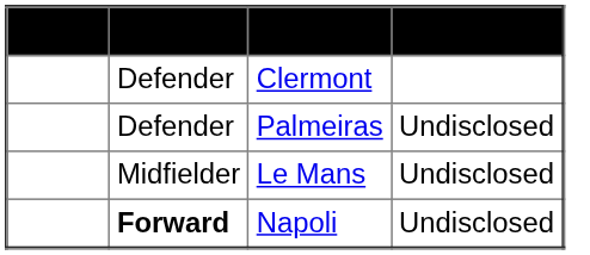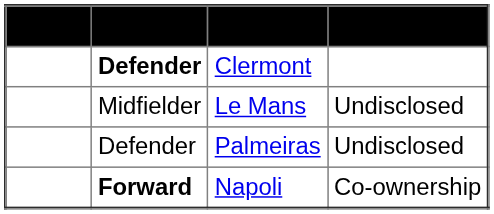 <table border="2" cellpadding="4" style="border-collapse:collapse;">
 <tr style="background:#000; text-align:center;">
 <th><span><strong> Player</strong></span></th>
 <th><span><strong> Position</strong></span></th>
 <th><span><strong> Old Club</strong></span></th>
 <th><span><strong> Details</strong></span></th>
 </tr>
 <tr>
 <td> </td>
-<td>Defender</td>
+<td><strong>Defender</strong></td>
 <td> <a href='#'>Clermont</a></td>
 <td></td>
+</tr>
+<tr>
+<td> </td>
+<td>Midfielder</td>
+<td> <a href='#'>Le Mans</a></td>
+<td>Undisclosed</td>
 </tr>
 <tr>
 <td> </td>
 <td>Defender</td>
 <td> <a href='#'>Palmeiras</a></td>
 <td>Undisclosed</td>
 </tr>
 <tr>
 <td> </td>
-<td>Midfielder</td>
-<td> <a href='#'>Le Mans</a></td>
-<td>Undisclosed</td>
-</tr>
-<tr>
-<td> </td>
 <td><strong>Forward</strong></td>
 <td><a href='#'>Napoli</a></td>
-<td>Undisclosed</td>
+<td>Co-ownership</td>
 </tr>
 </table>
